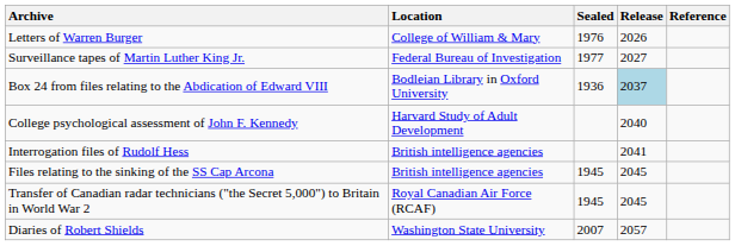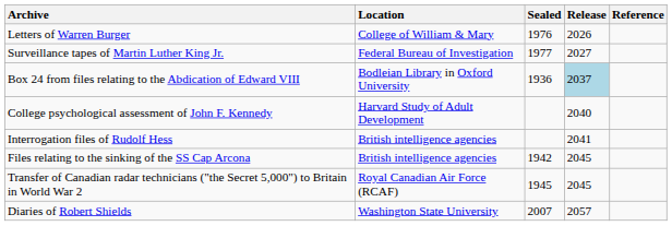 <table class="wikitable sortable" style="text-align:left">
 <tr>
 <th style="text-align:left">Archive</th>
 <th style="text-align:left">Location</th>
 <th style="text-align:left">Sealed</th>
 <th style="text-align:left">Release</th>
 <th style="text-align:left">Reference</th>
 </tr>
 <tr>
 <td>Letters of <a href='#'>Warren Burger</a></td>
 <td><a href='#'>College of William & Mary</a></td>
 <td>1976</td>
 <td>2026</td>
 <td></td>
 </tr>
 <tr>
 <td>Surveillance tapes of <a href='#'>Martin Luther King Jr.</a></td>
 <td><a href='#'>Federal Bureau of Investigation</a></td>
 <td>1977</td>
 <td>2027</td>
 <td></td>
 </tr>
 <tr>
 <td>Box 24 from files relating to the <a href='#'>Abdication of Edward VIII</a></td>
 <td><a href='#'>Bodleian Library</a> in <a href='#'>Oxford University</a></td>
 <td>1936</td>
 <td style="background: lightblue;">2037</td>
 <td></td>
 </tr>
 <tr>
 <td>College psychological assessment of <a href='#'>John F. Kennedy</a></td>
 <td><a href='#'>Harvard Study of Adult Development</a></td>
 <td></td>
 <td>2040</td>
 <td></td>
 </tr>
 <tr>
 <td>Interrogation files of <a href='#'>Rudolf Hess</a></td>
 <td><a href='#'>British intelligence agencies</a></td>
 <td></td>
 <td>2041</td>
 <td></td>
 </tr>
 <tr>
 <td>Files relating to the sinking of the <a href='#'>SS Cap Arcona</a></td>
 <td><a href='#'>British intelligence agencies</a></td>
-<td>1945</td>
+<td>1942</td>
 <td>2045</td>
 <td></td>
 </tr>
 <tr>
 <td>Transfer of Canadian radar technicians ("the Secret 5,000") to Britain in World War 2</td>
 <td><a href='#'>Royal Canadian Air Force</a> (RCAF)</td>
 <td>1945</td>
 <td>2045</td>
 <td></td>
 </tr>
 <tr>
 <td>Diaries of <a href='#'>Robert Shields</a></td>
 <td><a href='#'>Washington State University</a></td>
 <td>2007</td>
 <td>2057</td>
 <td></td>
 </tr>
 </table>
